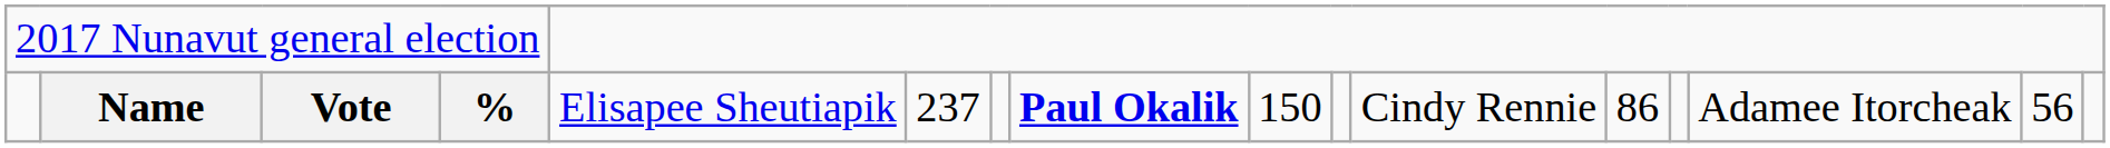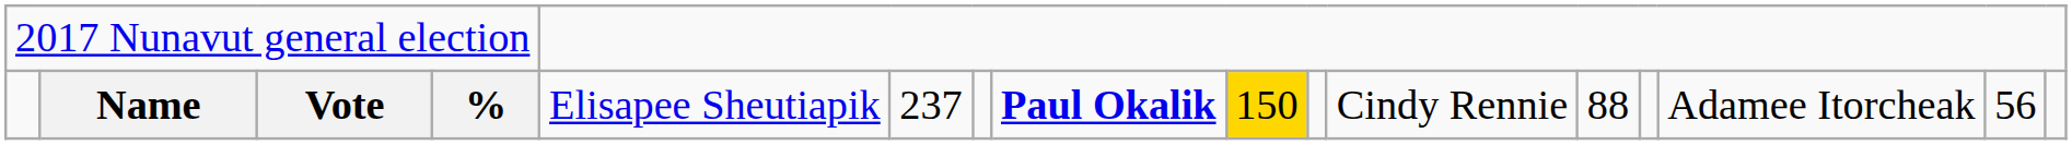 <table class="wikitable">
 <tr>
 <td colspan=4 align=center><a href='#'>2017 Nunavut general election</a></td>
 </tr>
 <tr>
 <td></td>
 <th><strong>Name </strong></th>
 <th><strong>Vote</strong></th>
 <th><strong>%</strong><br></th>
 <td><a href='#'>Elisapee Sheutiapik</a></td>
 <td>237</td>
 <td><br></td>
 <td><strong><a href='#'>Paul Okalik</a></strong></td>
-<td>150</td>
+<td style="background: gold;">150</td>
 <td><br></td>
 <td>Cindy Rennie</td>
-<td>86</td>
+<td>88</td>
 <td><br></td>
 <td>Adamee Itorcheak</td>
 <td>56</td>
 <td></td>
 </tr>
 </table>
